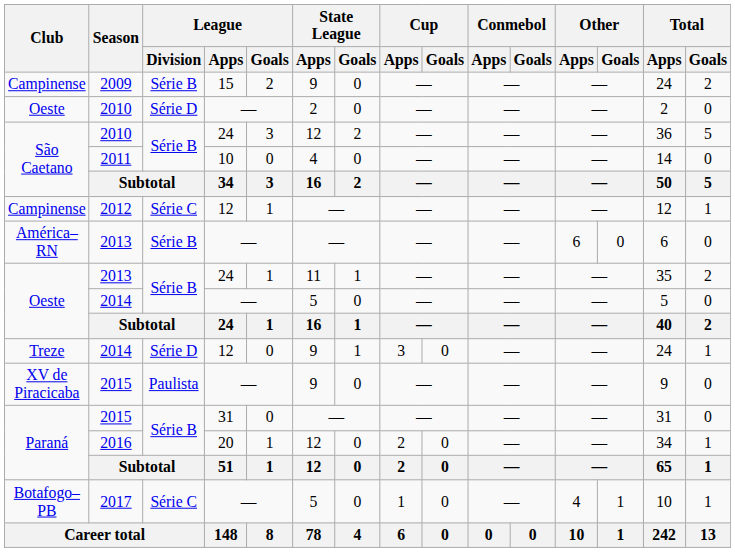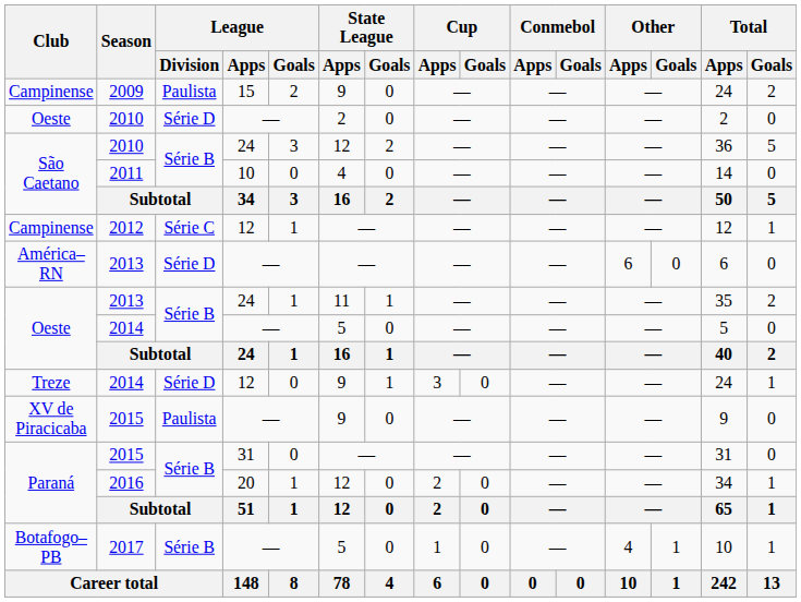 <table class="wikitable" style="text-align: center;">
 <tr>
 <th rowspan="2">Club</th>
 <th rowspan="2">Season</th>
 <th colspan="3">League</th>
 <th colspan="2">State League</th>
 <th colspan="2">Cup</th>
 <th colspan="2">Conmebol</th>
 <th colspan="2">Other</th>
 <th colspan="2">Total</th>
 </tr>
 <tr>
 <th>Division</th>
 <th>Apps</th>
 <th>Goals</th>
 <th>Apps</th>
 <th>Goals</th>
 <th>Apps</th>
 <th>Goals</th>
 <th>Apps</th>
 <th>Goals</th>
 <th>Apps</th>
 <th>Goals</th>
 <th>Apps</th>
 <th>Goals</th>
 </tr>
 <tr>
 <td valign="center"><a href='#'>Campinense</a></td>
 <td><a href='#'>2009</a></td>
-<td><a href='#'>Série B</a></td>
+<td><a href='#'>Paulista</a></td>
 <td>15</td>
 <td>2</td>
 <td>9</td>
 <td>0</td>
 <td colspan="2">—</td>
 <td colspan="2">—</td>
 <td colspan="2">—</td>
 <td>24</td>
 <td>2</td>
 </tr>
 <tr>
 <td valign="center"><a href='#'>Oeste</a></td>
 <td><a href='#'>2010</a></td>
 <td><a href='#'>Série D</a></td>
 <td colspan="2">—</td>
 <td>2</td>
 <td>0</td>
 <td colspan="2">—</td>
 <td colspan="2">—</td>
 <td colspan="2">—</td>
 <td>2</td>
 <td>0</td>
 </tr>
 <tr>
 <td rowspan=3 valign="center"><a href='#'>São Caetano</a></td>
 <td><a href='#'>2010</a></td>
 <td rowspan=2><a href='#'>Série B</a></td>
 <td>24</td>
 <td>3</td>
 <td>12</td>
 <td>2</td>
 <td colspan="2">—</td>
 <td colspan="2">—</td>
 <td colspan="2">—</td>
 <td>36</td>
 <td>5</td>
 </tr>
 <tr>
 <td><a href='#'>2011</a></td>
 <td>10</td>
 <td>0</td>
 <td>4</td>
 <td>0</td>
 <td colspan="2">—</td>
 <td colspan="2">—</td>
 <td colspan="2">—</td>
 <td>14</td>
 <td>0</td>
 </tr>
 <tr>
 <th colspan="2"><strong>Subtotal</strong></th>
 <th>34</th>
 <th>3</th>
 <th>16</th>
 <th>2</th>
 <th colspan="2">—</th>
 <th colspan="2">—</th>
 <th colspan="2">—</th>
 <th>50</th>
 <th>5</th>
 </tr>
 <tr>
 <td valign="center"><a href='#'>Campinense</a></td>
 <td><a href='#'>2012</a></td>
 <td><a href='#'>Série C</a></td>
 <td>12</td>
 <td>1</td>
 <td colspan="2">—</td>
 <td colspan="2">—</td>
 <td colspan="2">—</td>
 <td colspan="2">—</td>
 <td>12</td>
 <td>1</td>
 </tr>
 <tr>
 <td valign="center"><a href='#'>América–RN</a></td>
 <td><a href='#'>2013</a></td>
-<td><a href='#'>Série B</a></td>
+<td><a href='#'>Série D</a></td>
 <td colspan="2">—</td>
 <td colspan="2">—</td>
 <td colspan="2">—</td>
 <td colspan="2">—</td>
 <td>6</td>
 <td>0</td>
 <td>6</td>
 <td>0</td>
 </tr>
 <tr>
 <td rowspan=3 valign="center"><a href='#'>Oeste</a></td>
 <td><a href='#'>2013</a></td>
 <td rowspan=2><a href='#'>Série B</a></td>
 <td>24</td>
 <td>1</td>
 <td>11</td>
 <td>1</td>
 <td colspan="2">—</td>
 <td colspan="2">—</td>
 <td colspan="2">—</td>
 <td>35</td>
 <td>2</td>
 </tr>
 <tr>
 <td><a href='#'>2014</a></td>
 <td colspan="2">—</td>
 <td>5</td>
 <td>0</td>
 <td colspan="2">—</td>
 <td colspan="2">—</td>
 <td colspan="2">—</td>
 <td>5</td>
 <td>0</td>
 </tr>
 <tr>
 <th colspan="2"><strong>Subtotal</strong></th>
 <th>24</th>
 <th>1</th>
 <th>16</th>
 <th>1</th>
 <th colspan="2">—</th>
 <th colspan="2">—</th>
 <th colspan="2">—</th>
 <th>40</th>
 <th>2</th>
 </tr>
 <tr>
 <td valign="center"><a href='#'>Treze</a></td>
 <td><a href='#'>2014</a></td>
 <td><a href='#'>Série D</a></td>
 <td>12</td>
 <td>0</td>
 <td>9</td>
 <td>1</td>
 <td>3</td>
 <td>0</td>
 <td colspan="2">—</td>
 <td colspan="2">—</td>
 <td>24</td>
 <td>1</td>
 </tr>
 <tr>
 <td valign="center"><a href='#'>XV de Piracicaba</a></td>
 <td><a href='#'>2015</a></td>
 <td><a href='#'>Paulista</a></td>
 <td colspan="2">—</td>
 <td>9</td>
 <td>0</td>
 <td colspan="2">—</td>
 <td colspan="2">—</td>
 <td colspan="2">—</td>
 <td>9</td>
 <td>0</td>
 </tr>
 <tr>
 <td rowspan=3 valign="center"><a href='#'>Paraná</a></td>
 <td><a href='#'>2015</a></td>
 <td rowspan=2><a href='#'>Série B</a></td>
 <td>31</td>
 <td>0</td>
 <td colspan="2">—</td>
 <td colspan="2">—</td>
 <td colspan="2">—</td>
 <td colspan="2">—</td>
 <td>31</td>
 <td>0</td>
 </tr>
 <tr>
 <td><a href='#'>2016</a></td>
 <td>20</td>
 <td>1</td>
 <td>12</td>
 <td>0</td>
 <td>2</td>
 <td>0</td>
 <td colspan="2">—</td>
 <td colspan="2">—</td>
 <td>34</td>
 <td>1</td>
 </tr>
 <tr>
 <th colspan="2"><strong>Subtotal</strong></th>
 <th>51</th>
 <th>1</th>
 <th>12</th>
 <th>0</th>
 <th>2</th>
 <th>0</th>
 <th colspan="2">—</th>
 <th colspan="2">—</th>
 <th>65</th>
 <th>1</th>
 </tr>
 <tr>
 <td valign="center"><a href='#'>Botafogo–PB</a></td>
 <td><a href='#'>2017</a></td>
-<td><a href='#'>Série C</a></td>
+<td><a href='#'>Série B</a></td>
 <td colspan="2">—</td>
 <td>5</td>
 <td>0</td>
 <td>1</td>
 <td>0</td>
 <td colspan="2">—</td>
 <td>4</td>
 <td>1</td>
 <td>10</td>
 <td>1</td>
 </tr>
 <tr>
 <th colspan="3"><strong>Career total</strong></th>
 <th>148</th>
 <th>8</th>
 <th>78</th>
 <th>4</th>
 <th>6</th>
 <th>0</th>
 <th>0</th>
 <th>0</th>
 <th>10</th>
 <th>1</th>
 <th>242</th>
 <th>13</th>
 </tr>
 </table>
